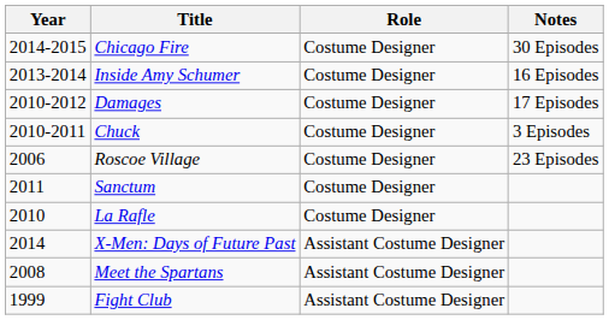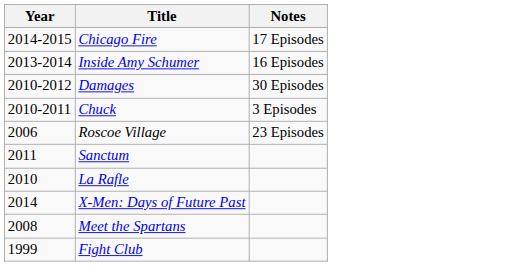 <table class="wikitable sortable">
 <tr>
 <th>Year</th>
 <th>Title</th>
-<th>Role</th>
 <th>Notes</th>
 </tr>
 <tr>
 <td>2014-2015</td>
 <td><em><a href='#'>Chicago Fire</a></em></td>
-<td>Costume Designer</td>
-<td>30 Episodes</td>
+<td>17 Episodes</td>
 </tr>
 <tr>
 <td>2013-2014</td>
 <td><em><a href='#'>Inside Amy Schumer</a></em></td>
-<td>Costume Designer</td>
 <td>16 Episodes</td>
 </tr>
 <tr>
 <td>2010-2012</td>
 <td><em><a href='#'>Damages</a></em></td>
-<td>Costume Designer</td>
-<td>17 Episodes</td>
+<td>30 Episodes</td>
 </tr>
 <tr>
 <td>2010-2011</td>
 <td><em><a href='#'>Chuck</a></em></td>
-<td>Costume Designer</td>
 <td>3 Episodes</td>
 </tr>
 <tr>
 <td>2006</td>
 <td><em>Roscoe Village</em></td>
-<td>Costume Designer</td>
 <td>23 Episodes</td>
 </tr>
 <tr>
 <td>2011</td>
 <td><em><a href='#'>Sanctum</a></em></td>
-<td>Costume Designer</td>
 <td></td>
 </tr>
 <tr>
 <td>2010</td>
 <td><em><a href='#'>La Rafle</a></em></td>
-<td>Costume Designer</td>
 <td></td>
 </tr>
 <tr>
 <td>2014</td>
 <td><em><a href='#'>X-Men: Days of Future Past</a></em></td>
-<td>Assistant Costume Designer</td>
 <td></td>
 </tr>
 <tr>
 <td>2008</td>
 <td><em><a href='#'>Meet the Spartans</a></em></td>
-<td>Assistant Costume Designer</td>
 <td></td>
 </tr>
 <tr>
 <td>1999</td>
 <td><em><a href='#'>Fight Club</a></em></td>
-<td>Assistant Costume Designer</td>
 <td></td>
 </tr>
 </table>
